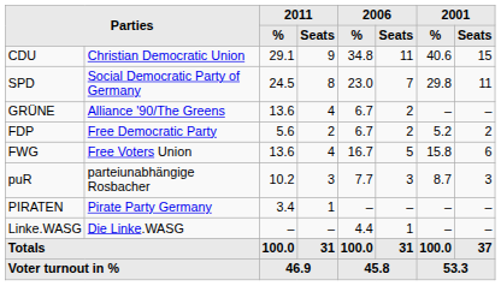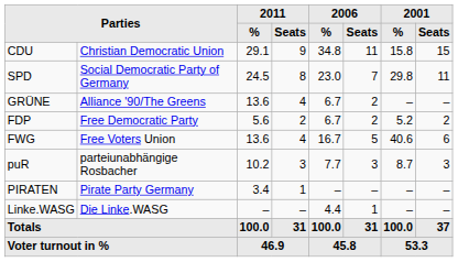 <table class="wikitable">
 <tr style="background:#e9e9e9; text-align:center;">
 <td rowspan="2" colspan="2"><strong>Parties</strong></td>
 <td colspan="2"><strong>2011</strong></td>
 <td colspan="2"><strong>2006</strong></td>
 <td colspan="2"><strong>2001</strong></td>
 </tr>
 <tr style="background:#e9e9e9; text-align:center;">
 <td><strong>%</strong></td>
 <td><strong>Seats</strong></td>
 <td><strong>%</strong></td>
 <td><strong>Seats</strong></td>
 <td><strong>%</strong></td>
 <td><strong>Seats</strong></td>
 </tr>
 <tr>
 <td>CDU</td>
 <td><a href='#'>Christian Democratic Union</a></td>
 <td style="text-align:right;">29.1</td>
 <td style="text-align:right;">9</td>
 <td style="text-align:right;">34.8</td>
 <td style="text-align:right;">11</td>
-<td style="text-align:right;">40.6</td>
+<td style="text-align:right;">15.8</td>
 <td style="text-align:right;">15</td>
 </tr>
 <tr>
 <td>SPD</td>
 <td><a href='#'>Social Democratic Party of Germany</a></td>
 <td style="text-align:right;">24.5</td>
 <td style="text-align:right;">8</td>
 <td style="text-align:right;">23.0</td>
 <td style="text-align:right;">7</td>
 <td style="text-align:right;">29.8</td>
 <td style="text-align:right;">11</td>
 </tr>
 <tr>
 <td>GRÜNE</td>
 <td><a href='#'>Alliance '90/The Greens</a></td>
 <td style="text-align:right;">13.6</td>
 <td style="text-align:right;">4</td>
 <td style="text-align:right;">6.7</td>
 <td style="text-align:right;">2</td>
 <td style="text-align:right;">–</td>
 <td style="text-align:right;">–</td>
 </tr>
 <tr>
 <td>FDP</td>
 <td><a href='#'>Free Democratic Party</a></td>
 <td style="text-align:right;">5.6</td>
 <td style="text-align:right;">2</td>
 <td style="text-align:right;">6.7</td>
 <td style="text-align:right;">2</td>
 <td style="text-align:right;">5.2</td>
 <td style="text-align:right;">2</td>
 </tr>
 <tr>
 <td>FWG</td>
 <td><a href='#'>Free Voters</a> Union</td>
 <td style="text-align:right;">13.6</td>
 <td style="text-align:right;">4</td>
 <td style="text-align:right;">16.7</td>
 <td style="text-align:right;">5</td>
-<td style="text-align:right;">15.8</td>
+<td style="text-align:right;">40.6</td>
 <td style="text-align:right;">6</td>
 </tr>
 <tr>
 <td>puR</td>
 <td>parteiunabhängige Rosbacher</td>
 <td style="text-align:right;">10.2</td>
 <td style="text-align:right;">3</td>
 <td style="text-align:right;">7.7</td>
 <td style="text-align:right;">3</td>
 <td style="text-align:right;">8.7</td>
 <td style="text-align:right;">3</td>
 </tr>
 <tr>
 <td>PIRATEN</td>
 <td><a href='#'>Pirate Party Germany</a></td>
 <td style="text-align:right;">3.4</td>
 <td style="text-align:right;">1</td>
 <td style="text-align:right;">–</td>
 <td style="text-align:right;">–</td>
 <td style="text-align:right;">–</td>
 <td style="text-align:right;">–</td>
 </tr>
 <tr>
 <td>Linke.WASG</td>
 <td><a href='#'>Die Linke</a>.WASG</td>
 <td style="text-align:right;">–</td>
 <td style="text-align:right;">–</td>
 <td style="text-align:right;">4.4</td>
 <td style="text-align:right;">1</td>
 <td style="text-align:right;">–</td>
 <td style="text-align:right;">–</td>
 </tr>
 <tr style="background:#e9e9e9;">
 <td colspan="2"><strong>Totals</strong></td>
 <td style="text-align:right;"><strong>100.0</strong></td>
 <td style="text-align:right;"><strong>31</strong></td>
 <td style="text-align:right;"><strong>100.0</strong></td>
 <td style="text-align:right;"><strong>31</strong></td>
 <td style="text-align:right;"><strong>100.0</strong></td>
 <td style="text-align:right;"><strong>37</strong></td>
 </tr>
 <tr style="background:#e9e9e9;">
 <td colspan="2"><strong>Voter turnout in %</strong></td>
 <td colspan="2" style="text-align:center;"><strong>46.9</strong></td>
 <td colspan="2" style="text-align:center;"><strong>45.8</strong></td>
 <td colspan="2" style="text-align:center;"><strong>53.3</strong></td>
 </tr>
 </table>
